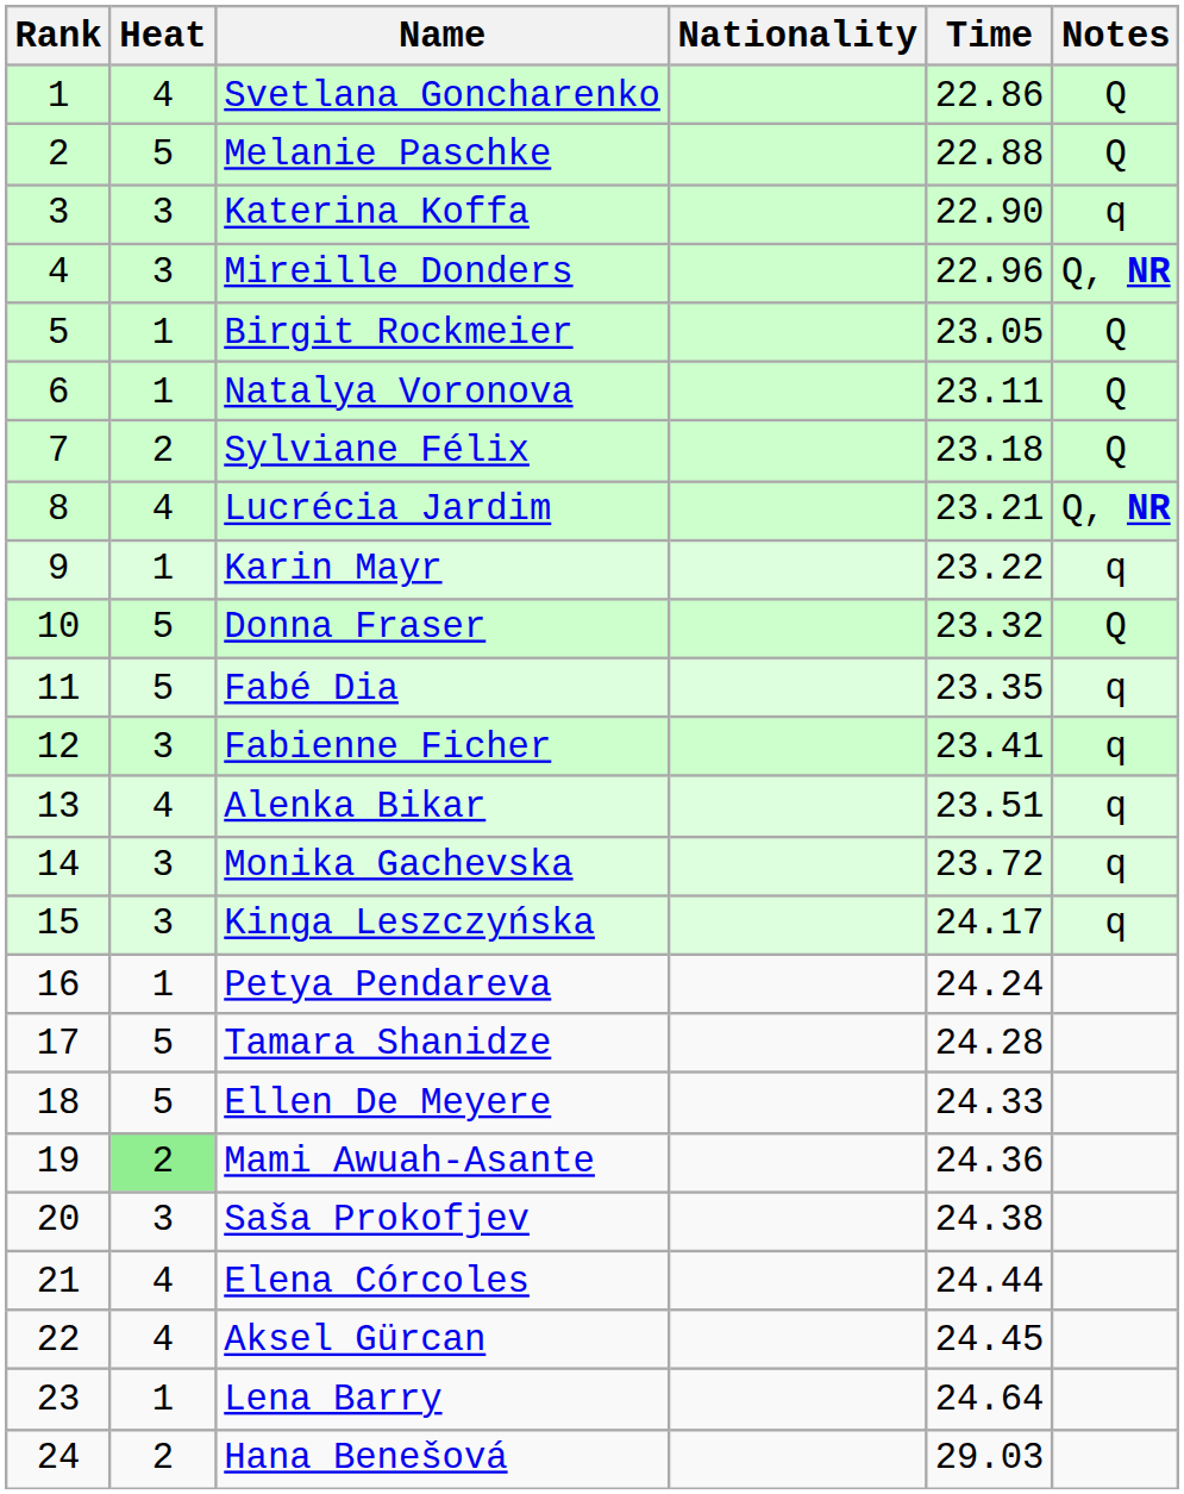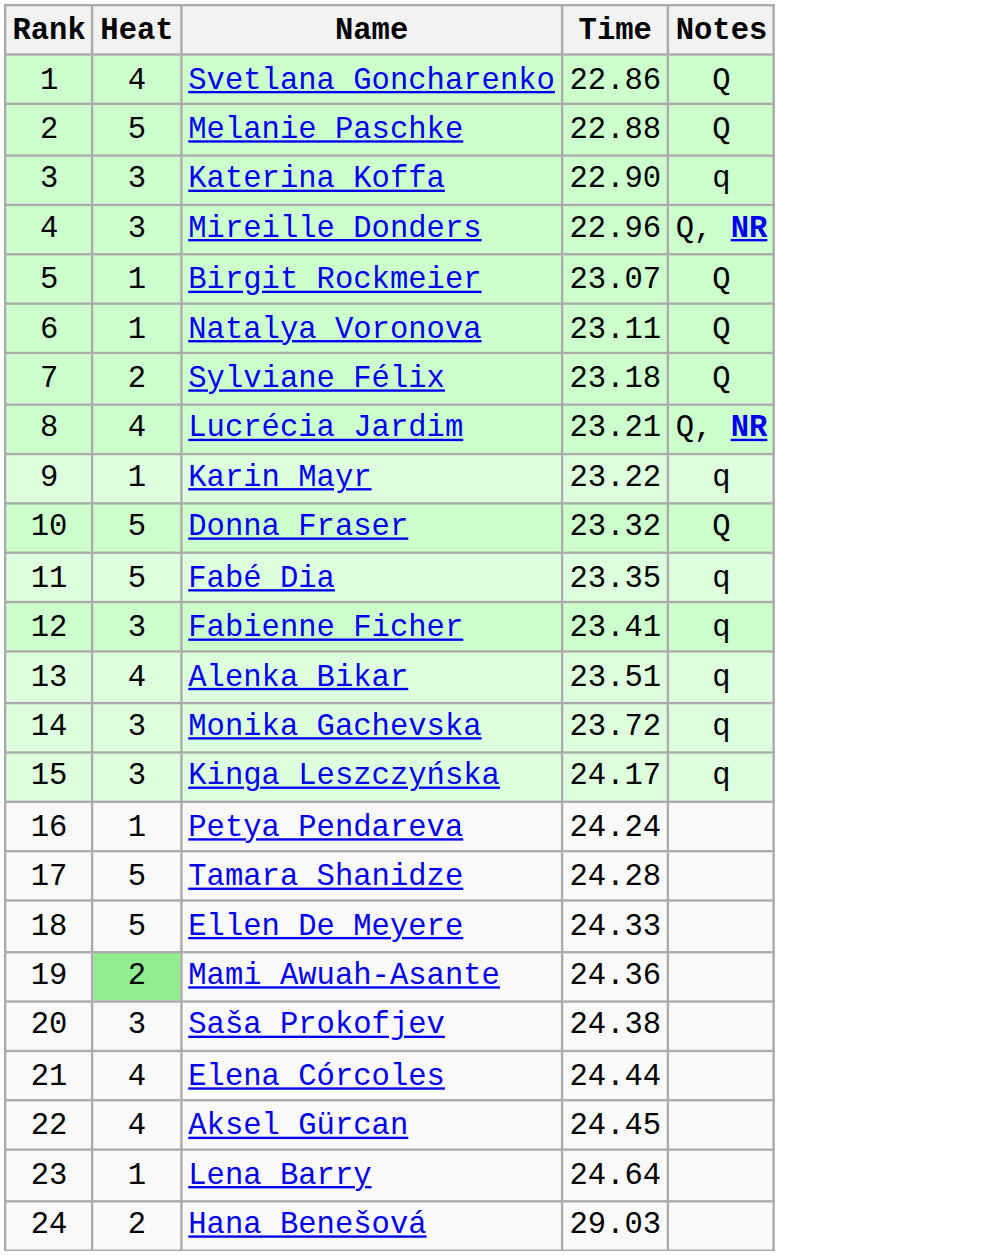 <table class="wikitable sortable" style="text-align:center">
 <tr>
 <th>Rank</th>
 <th>Heat</th>
 <th>Name</th>
-<th>Nationality</th>
 <th>Time</th>
 <th>Notes</th>
 </tr>
 <tr bgcolor=ccffcc>
 <td>1</td>
 <td>4</td>
 <td align="left"><a href='#'>Svetlana Goncharenko</a></td>
-<td align=left></td>
 <td>22.86</td>
 <td>Q</td>
 </tr>
 <tr bgcolor=ccffcc>
 <td>2</td>
 <td>5</td>
 <td align="left"><a href='#'>Melanie Paschke</a></td>
-<td align=left></td>
 <td>22.88</td>
 <td>Q</td>
 </tr>
 <tr bgcolor=ccffcc>
 <td>3</td>
 <td>3</td>
 <td align="left"><a href='#'>Katerina Koffa</a></td>
-<td align=left></td>
 <td>22.90</td>
 <td>q</td>
 </tr>
 <tr bgcolor=ccffcc>
 <td>4</td>
 <td>3</td>
 <td align="left"><a href='#'>Mireille Donders</a></td>
-<td align=left></td>
 <td>22.96</td>
 <td>Q, <strong><a href='#'>NR</a></strong></td>
 </tr>
 <tr bgcolor=ccffcc>
 <td>5</td>
 <td>1</td>
 <td align="left"><a href='#'>Birgit Rockmeier</a></td>
-<td align=left></td>
-<td>23.05</td>
+<td>23.07</td>
 <td>Q</td>
 </tr>
 <tr bgcolor=ccffcc>
 <td>6</td>
 <td>1</td>
 <td align="left"><a href='#'>Natalya Voronova</a></td>
-<td align=left></td>
 <td>23.11</td>
 <td>Q</td>
 </tr>
 <tr bgcolor=ccffcc>
 <td>7</td>
 <td>2</td>
 <td align="left"><a href='#'>Sylviane Félix</a></td>
-<td align=left></td>
 <td>23.18</td>
 <td>Q</td>
 </tr>
 <tr bgcolor=ccffcc>
 <td>8</td>
 <td>4</td>
 <td align="left"><a href='#'>Lucrécia Jardim</a></td>
-<td align=left></td>
 <td>23.21</td>
 <td>Q, <strong><a href='#'>NR</a></strong></td>
 </tr>
 <tr bgcolor=ddffdd>
 <td>9</td>
 <td>1</td>
 <td align="left"><a href='#'>Karin Mayr</a></td>
-<td align=left></td>
 <td>23.22</td>
 <td>q</td>
 </tr>
 <tr bgcolor=ccffcc>
 <td>10</td>
 <td>5</td>
 <td align="left"><a href='#'>Donna Fraser</a></td>
-<td align=left></td>
 <td>23.32</td>
 <td>Q</td>
 </tr>
 <tr bgcolor=ddffdd>
 <td>11</td>
 <td>5</td>
 <td align="left"><a href='#'>Fabé Dia</a></td>
-<td align=left></td>
 <td>23.35</td>
 <td>q</td>
 </tr>
 <tr bgcolor=ccffcc>
 <td>12</td>
 <td>3</td>
 <td align="left"><a href='#'>Fabienne Ficher</a></td>
-<td align=left></td>
 <td>23.41</td>
 <td>q</td>
 </tr>
 <tr bgcolor=ddffdd>
 <td>13</td>
 <td>4</td>
 <td align="left"><a href='#'>Alenka Bikar</a></td>
-<td align=left></td>
 <td>23.51</td>
 <td>q</td>
 </tr>
 <tr bgcolor=ddffdd>
 <td>14</td>
 <td>3</td>
 <td align="left"><a href='#'>Monika Gachevska</a></td>
-<td align=left></td>
 <td>23.72</td>
 <td>q</td>
 </tr>
 <tr bgcolor=ddffdd>
 <td>15</td>
 <td>3</td>
 <td align="left"><a href='#'>Kinga Leszczyńska</a></td>
-<td align=left></td>
 <td>24.17</td>
 <td>q</td>
 </tr>
 <tr>
 <td>16</td>
 <td>1</td>
 <td align="left"><a href='#'>Petya Pendareva</a></td>
-<td align=left></td>
 <td>24.24</td>
 <td></td>
 </tr>
 <tr>
 <td>17</td>
 <td>5</td>
 <td align="left"><a href='#'>Tamara Shanidze</a></td>
-<td align=left></td>
 <td>24.28</td>
 <td></td>
 </tr>
 <tr>
 <td>18</td>
 <td>5</td>
 <td align="left"><a href='#'>Ellen De Meyere</a></td>
-<td align=left></td>
 <td>24.33</td>
 <td></td>
 </tr>
 <tr>
 <td>19</td>
 <td style="background: lightgreen;">2</td>
 <td align="left"><a href='#'>Mami Awuah-Asante</a></td>
-<td align=left></td>
 <td>24.36</td>
 <td></td>
 </tr>
 <tr>
 <td>20</td>
 <td>3</td>
 <td align="left"><a href='#'>Saša Prokofjev</a></td>
-<td align=left></td>
 <td>24.38</td>
 <td></td>
 </tr>
 <tr>
 <td>21</td>
 <td>4</td>
 <td align="left"><a href='#'>Elena Córcoles</a></td>
-<td align=left></td>
 <td>24.44</td>
 <td></td>
 </tr>
 <tr>
 <td>22</td>
 <td>4</td>
 <td align="left"><a href='#'>Aksel Gürcan</a></td>
-<td align=left></td>
 <td>24.45</td>
 <td></td>
 </tr>
 <tr>
 <td>23</td>
 <td>1</td>
 <td align="left"><a href='#'>Lena Barry</a></td>
-<td align=left></td>
 <td>24.64</td>
 <td></td>
 </tr>
 <tr>
 <td>24</td>
 <td>2</td>
 <td align="left"><a href='#'>Hana Benešová</a></td>
-<td align=left></td>
 <td>29.03</td>
 <td></td>
 </tr>
 </table>
